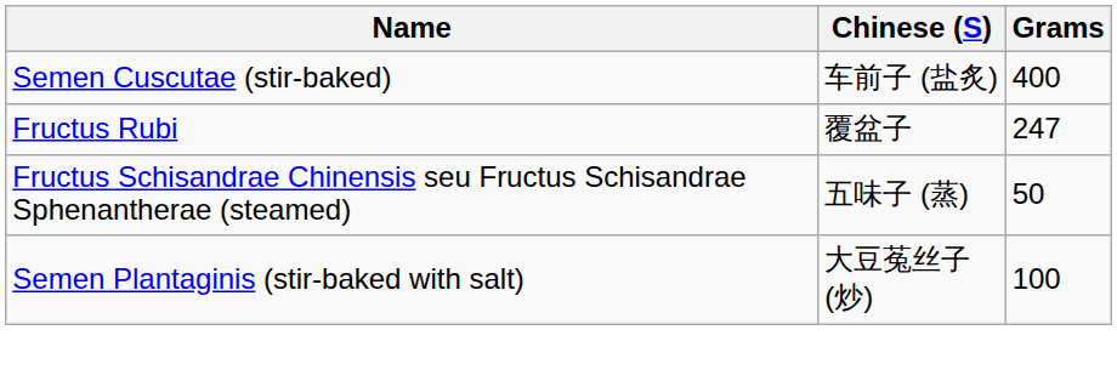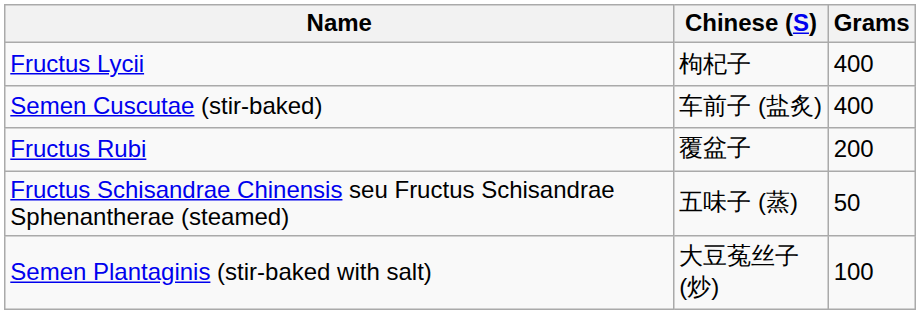 <table class="wikitable sortable">
 <tr>
 <th>Name</th>
 <th>Chinese (<a href='#'>S</a>)</th>
 <th>Grams</th>
+</tr>
+<tr>
+<td><a href='#'>Fructus Lycii</a></td>
+<td>枸杞子</td>
+<td>400</td>
 </tr>
 <tr>
 <td><a href='#'>Semen Cuscutae</a> (stir-baked)</td>
 <td>车前子 (盐炙)</td>
 <td>400</td>
 </tr>
 <tr>
 <td><a href='#'>Fructus Rubi</a></td>
 <td>覆盆子</td>
-<td>247</td>
+<td>200</td>
 </tr>
 <tr>
 <td><a href='#'>Fructus Schisandrae Chinensis</a> seu Fructus Schisandrae Sphenantherae  (steamed)</td>
 <td>五味子 (蒸)</td>
 <td>50</td>
 </tr>
 <tr>
 <td><a href='#'>Semen Plantaginis</a> (stir-baked with salt)</td>
 <td>大豆菟丝子 (炒)</td>
 <td>100</td>
 </tr>
 </table>
